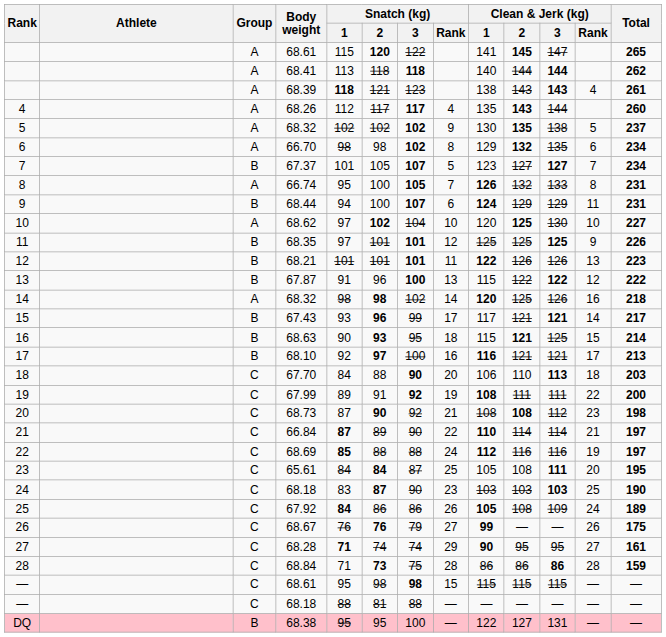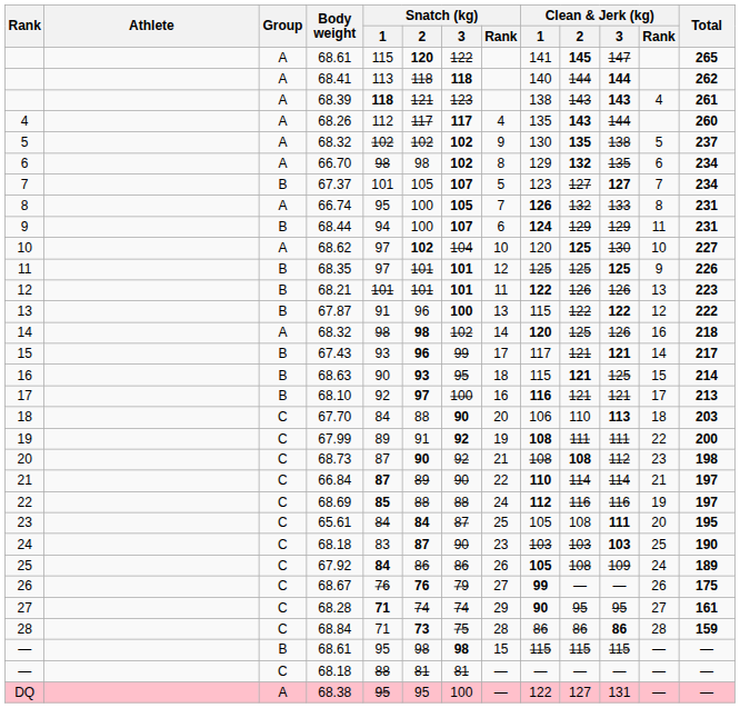 <table class = "wikitable" style="text-align:center;">
 <tr>
 <th rowspan=2 width=40>Rank</th>
 <th rowspan=2 width=250>Athlete</th>
 <th rowspan=2 width=50>Group</th>
 <th rowspan=2 width=60>Body weight</th>
 <th colspan=4>Snatch (kg)</th>
 <th colspan=4>Clean & Jerk (kg)</th>
 <th rowspan=2 width=60>Total</th>
 </tr>
 <tr>
 <th width=40>1</th>
 <th width=40>2</th>
 <th width=40>3</th>
 <th width=40>Rank</th>
 <th width=40>1</th>
 <th width=40>2</th>
 <th width=40>3</th>
 <th width=40>Rank</th>
 </tr>
 <tr>
 <td></td>
 <td align=left></td>
 <td>A</td>
 <td>68.61</td>
 <td>115</td>
 <td><strong>120</strong></td>
 <td><s>122</s></td>
 <td></td>
 <td>141</td>
 <td><strong>145</strong></td>
 <td><s>147</s></td>
 <td></td>
 <td><strong>265</strong></td>
 </tr>
 <tr>
 <td></td>
 <td align=left></td>
 <td>A</td>
 <td>68.41</td>
 <td>113</td>
 <td><s>118</s></td>
 <td><strong>118</strong></td>
 <td></td>
 <td>140</td>
 <td><s>144</s></td>
 <td><strong>144</strong></td>
 <td></td>
 <td><strong>262</strong></td>
 </tr>
 <tr>
 <td></td>
 <td align=left></td>
 <td>A</td>
 <td>68.39</td>
 <td><strong>118</strong></td>
 <td><s>121</s></td>
 <td><s>123</s></td>
 <td></td>
 <td>138</td>
 <td><s>143</s></td>
 <td><strong>143</strong></td>
 <td>4</td>
 <td><strong>261</strong></td>
 </tr>
 <tr>
 <td>4</td>
 <td align=left></td>
 <td>A</td>
 <td>68.26</td>
 <td>112</td>
 <td><s>117</s></td>
 <td><strong>117</strong></td>
 <td>4</td>
 <td>135</td>
 <td><strong>143</strong></td>
 <td><s>144</s></td>
 <td></td>
 <td><strong>260</strong></td>
 </tr>
 <tr>
 <td>5</td>
 <td align=left></td>
 <td>A</td>
 <td>68.32</td>
 <td><s>102</s></td>
 <td><s>102</s></td>
 <td><strong>102</strong></td>
 <td>9</td>
 <td>130</td>
 <td><strong>135</strong></td>
 <td><s>138</s></td>
 <td>5</td>
 <td><strong>237</strong></td>
 </tr>
 <tr>
 <td>6</td>
 <td align=left></td>
 <td>A</td>
 <td>66.70</td>
 <td><s>98</s></td>
 <td>98</td>
 <td><strong>102</strong></td>
 <td>8</td>
 <td>129</td>
 <td><strong>132</strong></td>
 <td><s>135</s></td>
 <td>6</td>
 <td><strong>234</strong></td>
 </tr>
 <tr>
 <td>7</td>
 <td align=left></td>
 <td>B</td>
 <td>67.37</td>
 <td>101</td>
 <td>105</td>
 <td><strong>107</strong></td>
 <td>5</td>
 <td>123</td>
 <td><s>127</s></td>
 <td><strong>127</strong></td>
 <td>7</td>
 <td><strong>234</strong></td>
 </tr>
 <tr>
 <td>8</td>
 <td align=left></td>
 <td>A</td>
 <td>66.74</td>
 <td>95</td>
 <td>100</td>
 <td><strong>105</strong></td>
 <td>7</td>
 <td><strong>126</strong></td>
 <td><s>132</s></td>
 <td><s>133</s></td>
 <td>8</td>
 <td><strong>231</strong></td>
 </tr>
 <tr>
 <td>9</td>
 <td align=left></td>
 <td>B</td>
 <td>68.44</td>
 <td>94</td>
 <td>100</td>
 <td><strong>107</strong></td>
 <td>6</td>
 <td><strong>124</strong></td>
 <td><s>129</s></td>
 <td><s>129</s></td>
 <td>11</td>
 <td><strong>231</strong></td>
 </tr>
 <tr>
 <td>10</td>
 <td align=left></td>
 <td>A</td>
 <td>68.62</td>
 <td>97</td>
 <td><strong>102</strong></td>
 <td><s>104</s></td>
 <td>10</td>
 <td>120</td>
 <td><strong>125</strong></td>
 <td><s>130</s></td>
 <td>10</td>
 <td><strong>227</strong></td>
 </tr>
 <tr>
 <td>11</td>
 <td align=left></td>
 <td>B</td>
 <td>68.35</td>
 <td>97</td>
 <td><s>101</s></td>
 <td><strong>101</strong></td>
 <td>12</td>
 <td><s>125</s></td>
 <td><s>125</s></td>
 <td><strong>125</strong></td>
 <td>9</td>
 <td><strong>226</strong></td>
 </tr>
 <tr>
 <td>12</td>
 <td align=left></td>
 <td>B</td>
 <td>68.21</td>
 <td><s>101</s></td>
 <td><s>101</s></td>
 <td><strong>101</strong></td>
 <td>11</td>
 <td><strong>122</strong></td>
 <td><s>126</s></td>
 <td><s>126</s></td>
 <td>13</td>
 <td><strong>223</strong></td>
 </tr>
 <tr>
 <td>13</td>
 <td align=left></td>
 <td>B</td>
 <td>67.87</td>
 <td>91</td>
 <td>96</td>
 <td><strong>100</strong></td>
 <td>13</td>
 <td>115</td>
 <td><s>122</s></td>
 <td><strong>122</strong></td>
 <td>12</td>
 <td><strong>222</strong></td>
 </tr>
 <tr>
 <td>14</td>
 <td align=left></td>
 <td>A</td>
 <td>68.32</td>
 <td><s>98</s></td>
 <td><strong>98</strong></td>
 <td><s>102</s></td>
 <td>14</td>
 <td><strong>120</strong></td>
 <td><s>125</s></td>
 <td><s>126</s></td>
 <td>16</td>
 <td><strong>218</strong></td>
 </tr>
 <tr>
 <td>15</td>
 <td align=left></td>
 <td>B</td>
 <td>67.43</td>
 <td>93</td>
 <td><strong>96</strong></td>
 <td><s>99</s></td>
 <td>17</td>
 <td>117</td>
 <td><s>121</s></td>
 <td><strong>121</strong></td>
 <td>14</td>
 <td><strong>217</strong></td>
 </tr>
 <tr>
 <td>16</td>
 <td align=left></td>
 <td>B</td>
 <td>68.63</td>
 <td>90</td>
 <td><strong>93</strong></td>
 <td><s>95</s></td>
 <td>18</td>
 <td>115</td>
 <td><strong>121</strong></td>
 <td><s>125</s></td>
 <td>15</td>
 <td><strong>214</strong></td>
 </tr>
 <tr>
 <td>17</td>
 <td align=left></td>
 <td>B</td>
 <td>68.10</td>
 <td>92</td>
 <td><strong>97</strong></td>
 <td><s>100</s></td>
 <td>16</td>
 <td><strong>116</strong></td>
 <td><s>121</s></td>
 <td><s>121</s></td>
 <td>17</td>
 <td><strong>213</strong></td>
 </tr>
 <tr>
 <td>18</td>
 <td align=left></td>
 <td>C</td>
 <td>67.70</td>
 <td>84</td>
 <td>88</td>
 <td><strong>90</strong></td>
 <td>20</td>
 <td>106</td>
 <td>110</td>
 <td><strong>113</strong></td>
 <td>18</td>
 <td><strong>203</strong></td>
 </tr>
 <tr>
 <td>19</td>
 <td align=left></td>
 <td>C</td>
 <td>67.99</td>
 <td>89</td>
 <td>91</td>
 <td><strong>92</strong></td>
 <td>19</td>
 <td><strong>108</strong></td>
 <td><s>111</s></td>
 <td><s>111</s></td>
 <td>22</td>
 <td><strong>200</strong></td>
 </tr>
 <tr>
 <td>20</td>
 <td align=left></td>
 <td>C</td>
 <td>68.73</td>
 <td>87</td>
 <td><strong>90</strong></td>
 <td><s>92</s></td>
 <td>21</td>
 <td><s>108</s></td>
 <td><strong>108</strong></td>
 <td><s>112</s></td>
 <td>23</td>
 <td><strong>198</strong></td>
 </tr>
 <tr>
 <td>21</td>
 <td align=left></td>
 <td>C</td>
 <td>66.84</td>
 <td><strong>87</strong></td>
 <td><s>89</s></td>
 <td><s>90</s></td>
 <td>22</td>
 <td><strong>110</strong></td>
 <td><s>114</s></td>
 <td><s>114</s></td>
 <td>21</td>
 <td><strong>197</strong></td>
 </tr>
 <tr>
 <td>22</td>
 <td align=left></td>
 <td>C</td>
 <td>68.69</td>
 <td><strong>85</strong></td>
 <td><s>88</s></td>
 <td><s>88</s></td>
 <td>24</td>
 <td><strong>112</strong></td>
 <td><s>116</s></td>
 <td><s>116</s></td>
 <td>19</td>
 <td><strong>197</strong></td>
 </tr>
 <tr>
 <td>23</td>
 <td align=left></td>
 <td>C</td>
 <td>65.61</td>
 <td><s>84</s></td>
 <td><strong>84</strong></td>
 <td><s>87</s></td>
 <td>25</td>
 <td>105</td>
 <td>108</td>
 <td><strong>111</strong></td>
 <td>20</td>
 <td><strong>195</strong></td>
 </tr>
 <tr>
 <td>24</td>
 <td align=left></td>
 <td>C</td>
 <td>68.18</td>
 <td>83</td>
 <td><strong>87</strong></td>
 <td><s>90</s></td>
 <td>23</td>
 <td><s>103</s></td>
 <td><s>103</s></td>
 <td><strong>103</strong></td>
 <td>25</td>
 <td><strong>190</strong></td>
 </tr>
 <tr>
 <td>25</td>
 <td align=left></td>
 <td>C</td>
 <td>67.92</td>
 <td><strong>84</strong></td>
 <td><s>86</s></td>
 <td><s>86</s></td>
 <td>26</td>
 <td><strong>105</strong></td>
 <td><s>108</s></td>
 <td><s>109</s></td>
 <td>24</td>
 <td><strong>189</strong></td>
 </tr>
 <tr>
 <td>26</td>
 <td align=left></td>
 <td>C</td>
 <td>68.67</td>
 <td><s>76</s></td>
 <td><strong>76</strong></td>
 <td><s>79</s></td>
 <td>27</td>
 <td><strong>99</strong></td>
 <td>—</td>
 <td>—</td>
 <td>26</td>
 <td><strong>175</strong></td>
 </tr>
 <tr>
 <td>27</td>
 <td align=left></td>
 <td>C</td>
 <td>68.28</td>
 <td><strong>71</strong></td>
 <td><s>74</s></td>
 <td><s>74</s></td>
 <td>29</td>
 <td><strong>90</strong></td>
 <td><s>95</s></td>
 <td><s>95</s></td>
 <td>27</td>
 <td><strong>161</strong></td>
 </tr>
 <tr>
 <td>28</td>
 <td align=left></td>
 <td>C</td>
 <td>68.84</td>
 <td>71</td>
 <td><strong>73</strong></td>
 <td><s>75</s></td>
 <td>28</td>
 <td><s>86</s></td>
 <td><s>86</s></td>
 <td><strong>86</strong></td>
 <td>28</td>
 <td><strong>159</strong></td>
 </tr>
 <tr>
 <td>—</td>
 <td align=left></td>
-<td>C</td>
+<td>B</td>
 <td>68.61</td>
 <td>95</td>
 <td><s>98</s></td>
 <td><strong>98</strong></td>
 <td>15</td>
 <td><s>115</s></td>
 <td><s>115</s></td>
 <td><s>115</s></td>
 <td>—</td>
 <td>—</td>
 </tr>
 <tr>
 <td>—</td>
 <td align=left></td>
 <td>C</td>
 <td>68.18</td>
 <td><s>88</s></td>
 <td><s>81</s></td>
-<td><s>88</s></td>
+<td><s>81</s></td>
 <td>—</td>
 <td>—</td>
 <td>—</td>
 <td>—</td>
 <td>—</td>
 <td>—</td>
 </tr>
 <tr bgcolor=pink>
 <td>DQ</td>
 <td align=left></td>
-<td>B</td>
+<td>A</td>
 <td>68.38</td>
 <td><s>95</s></td>
 <td>95</td>
 <td>100</td>
 <td>—</td>
 <td>122</td>
 <td>127</td>
 <td>131</td>
 <td>—</td>
 <td>—</td>
 </tr>
 </table>
